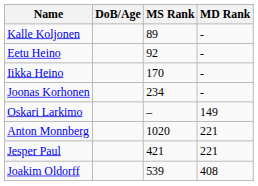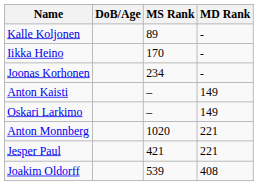 <table class="wikitable" style="text-align: left; font-size:95%;">
 <tr>
 <th>Name</th>
 <th>DoB/Age</th>
 <th>MS Rank</th>
 <th>MD Rank</th>
 </tr>
 <tr>
 <td><a href='#'>Kalle Koljonen</a></td>
 <td></td>
 <td>89</td>
 <td>-</td>
 </tr>
 <tr>
-<td><a href='#'>Eetu Heino</a></td>
-<td></td>
-<td>92</td>
-<td>-</td>
-</tr>
-<tr>
 <td><a href='#'>Iikka Heino</a></td>
 <td></td>
 <td>170</td>
 <td>-</td>
 </tr>
 <tr>
 <td><a href='#'>Joonas Korhonen</a></td>
 <td></td>
 <td>234</td>
 <td>-</td>
+</tr>
+<tr>
+<td><a href='#'>Anton Kaisti</a></td>
+<td></td>
+<td>–</td>
+<td>149</td>
 </tr>
 <tr>
 <td><a href='#'>Oskari Larkimo</a></td>
 <td></td>
 <td>–</td>
 <td>149</td>
 </tr>
 <tr>
 <td><a href='#'>Anton Monnberg</a></td>
 <td></td>
 <td>1020</td>
 <td>221</td>
 </tr>
 <tr>
 <td><a href='#'>Jesper Paul</a></td>
 <td></td>
 <td>421</td>
 <td>221</td>
 </tr>
 <tr>
 <td><a href='#'>Joakim Oldorff</a></td>
 <td></td>
 <td>539</td>
 <td>408</td>
 </tr>
 </table>
